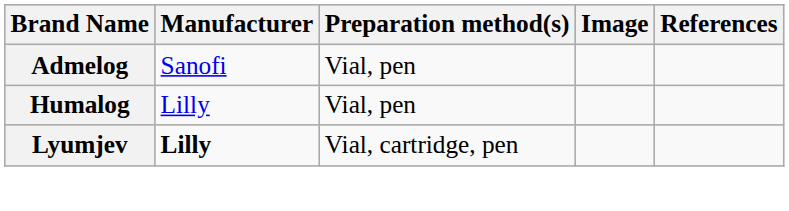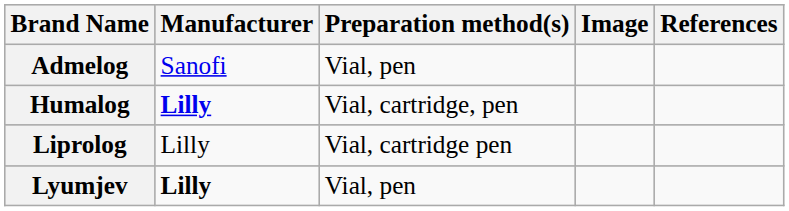 <table class="wikitable sortable">
 <tr>
 <th scope=col>Brand Name</th>
 <th scope=col>Manufacturer</th>
 <th scope=col>Preparation method(s)</th>
 <th scope=col>Image</th>
 <th scope=col>References</th>
 </tr>
 <tr>
 <th scope=row>Admelog</th>
 <td><a href='#'>Sanofi</a></td>
 <td>Vial, pen</td>
 <td></td>
 <td></td>
 </tr>
 <tr>
 <th scope=row>Humalog</th>
-<td><a href='#'>Lilly</a></td>
-<td>Vial, pen</td>
+<td><strong><a href='#'>Lilly</a></strong></td>
+<td>Vial, cartridge, pen</td>
+<td></td>
+<td></td>
+</tr>
+<tr>
+<th scope=row>Liprolog</th>
+<td>Lilly</td>
+<td>Vial, cartridge pen</td>
 <td></td>
 <td></td>
 </tr>
 <tr>
 <th scope=row>Lyumjev</th>
 <td><strong>Lilly</strong></td>
-<td>Vial, cartridge, pen</td>
+<td>Vial, pen</td>
 <td></td>
 <td></td>
 </tr>
 </table>
